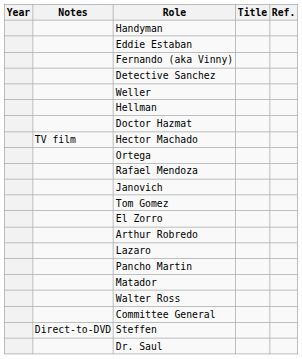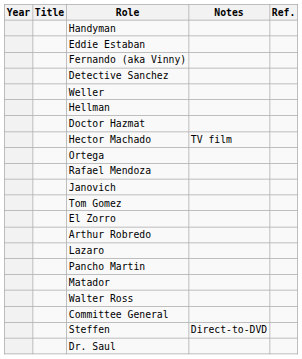 <table class="wikitable sortable plainrowheaders">
 <tr>
 <th scope="col">Year</th>
+<th scope="col">Title</th>
+<th scope="col">Role</th>
 <th scope="col" class="unsortable">Notes</th>
-<th scope="col">Role</th>
-<th scope="col">Title</th>
 <th scope="col" class="unsortable">Ref.</th>
 </tr>
 <tr>
 <th scope="row"></th>
+<td><em></em></td>
+<td>Handyman</td>
 <td></td>
-<td>Handyman</td>
-<td><em></em></td>
 <td></td>
 </tr>
 <tr>
 <th scope="row"></th>
+<td><em></em></td>
+<td>Eddie Estaban</td>
 <td></td>
-<td>Eddie Estaban</td>
-<td><em></em></td>
 <td></td>
 </tr>
 <tr>
 <th scope="row"></th>
+<td><em></em></td>
+<td>Fernando (aka Vinny)</td>
 <td></td>
-<td>Fernando (aka Vinny)</td>
-<td><em></em></td>
 <td></td>
 </tr>
 <tr>
 <th scope="row"></th>
+<td><em></em></td>
+<td>Detective Sanchez</td>
 <td></td>
-<td>Detective Sanchez</td>
-<td><em></em></td>
 <td></td>
 </tr>
 <tr>
 <th scope="row"></th>
+<td><em></em></td>
+<td>Weller</td>
 <td></td>
-<td>Weller</td>
-<td><em></em></td>
 <td></td>
 </tr>
 <tr>
 <th scope="row"></th>
+<td><em></em></td>
+<td>Hellman</td>
 <td></td>
-<td>Hellman</td>
-<td><em></em></td>
 <td></td>
 </tr>
 <tr>
 <th scope="row"></th>
+<td><em></em></td>
+<td>Doctor Hazmat</td>
 <td></td>
-<td>Doctor Hazmat</td>
-<td><em></em></td>
 <td></td>
 </tr>
 <tr>
 <th scope="row"></th>
+<td><em></em></td>
+<td>Hector Machado</td>
 <td>TV film</td>
-<td>Hector Machado</td>
-<td><em></em></td>
 <td></td>
 </tr>
 <tr>
 <th scope="row"></th>
+<td><em></em></td>
+<td>Ortega</td>
 <td></td>
-<td>Ortega</td>
-<td><em></em></td>
 <td></td>
 </tr>
 <tr>
 <th scope="row"></th>
+<td><em></em></td>
+<td>Rafael Mendoza</td>
 <td></td>
-<td>Rafael Mendoza</td>
-<td><em></em></td>
 <td></td>
 </tr>
 <tr>
 <th scope="row"></th>
+<td><em></em></td>
+<td>Janovich</td>
 <td></td>
-<td>Janovich</td>
-<td><em></em></td>
 <td></td>
 </tr>
 <tr>
 <th scope="row"></th>
+<td><em></em></td>
+<td>Tom Gomez</td>
 <td></td>
-<td>Tom Gomez</td>
-<td><em></em></td>
 <td></td>
 </tr>
 <tr>
 <th scope="row"></th>
+<td><em></em></td>
+<td>El Zorro</td>
 <td></td>
-<td>El Zorro</td>
-<td><em></em></td>
 <td></td>
 </tr>
 <tr>
 <th scope="row"></th>
+<td><em></em></td>
+<td>Arthur Robredo</td>
 <td></td>
-<td>Arthur Robredo</td>
-<td><em></em></td>
 <td></td>
 </tr>
 <tr>
 <th scope="row"></th>
+<td><em></em></td>
+<td>Lazaro</td>
 <td></td>
-<td>Lazaro</td>
-<td><em></em></td>
 <td></td>
 </tr>
 <tr>
 <th scope="row"></th>
+<td><em></em></td>
+<td>Pancho Martin</td>
 <td></td>
-<td>Pancho Martin</td>
-<td><em></em></td>
 <td></td>
 </tr>
 <tr>
 <th scope="row"></th>
+<td><em></em></td>
+<td>Matador</td>
 <td></td>
-<td>Matador</td>
-<td><em></em></td>
 <td></td>
 </tr>
 <tr>
 <th scope="row"></th>
+<td><em></em></td>
+<td>Walter Ross</td>
 <td></td>
-<td>Walter Ross</td>
-<td><em></em></td>
 <td></td>
 </tr>
 <tr>
 <th scope="row"></th>
+<td><em></em></td>
+<td>Committee General</td>
 <td></td>
-<td>Committee General</td>
-<td><em></em></td>
 <td></td>
 </tr>
 <tr>
 <th scope="row"></th>
+<td><em></em></td>
+<td>Steffen</td>
 <td>Direct-to-DVD</td>
-<td>Steffen</td>
-<td><em></em></td>
 <td></td>
 </tr>
 <tr>
 <th scope="row"></th>
+<td><em></em></td>
+<td>Dr. Saul</td>
 <td></td>
-<td>Dr. Saul</td>
-<td><em></em></td>
 <td></td>
 </tr>
 </table>
